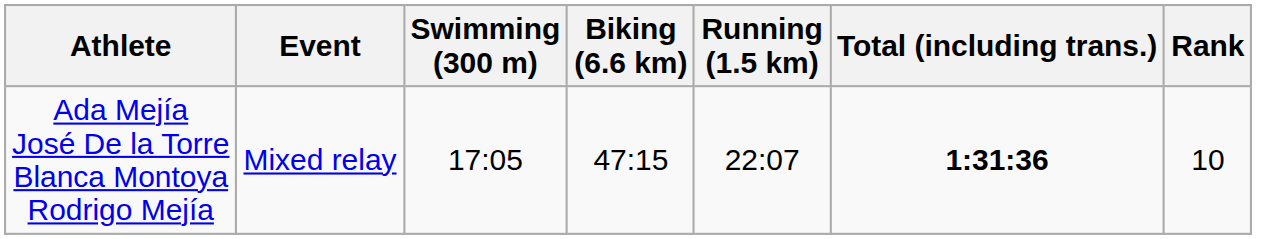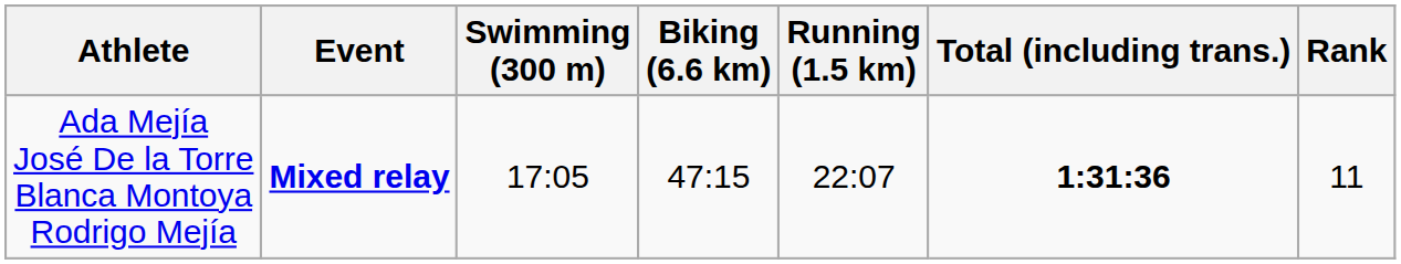 <table class=wikitable style=font-size:90%;text-align:center>
 <tr>
 <th>Athlete</th>
 <th>Event</th>
 <th>Swimming<br><span>(300 m)</span></th>
 <th>Biking<br><span>(6.6 km)</span></th>
 <th>Running<br><span>(1.5 km)</span></th>
 <th>Total (including trans.)</th>
 <th>Rank</th>
 </tr>
 <tr>
 <td><a href='#'>Ada Mejía</a><br><a href='#'>José De la Torre</a><br><a href='#'>Blanca Montoya</a><br><a href='#'>Rodrigo Mejía</a></td>
-<td><a href='#'>Mixed relay</a></td>
+<td><strong><a href='#'>Mixed relay</a></strong></td>
 <td align="center">17:05</td>
 <td align="center">47:15</td>
 <td align="center">22:07</td>
 <td align="center"><strong>1:31:36</strong></td>
-<td>10</td>
+<td>11</td>
 </tr>
 </table>
